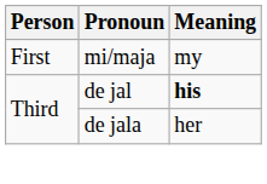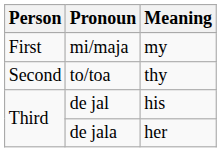 <table class="wikitable">
 <tr>
 <th>Person</th>
 <th>Pronoun</th>
 <th>Meaning</th>
 </tr>
 <tr>
 <td>First</td>
 <td>mi/maja</td>
 <td>my</td>
 </tr>
 <tr>
+<td>Second</td>
+<td>to/toa</td>
+<td>thy</td>
+</tr>
+<tr>
 <td rowspan="2">Third</td>
 <td>de jal</td>
-<td><strong>his</strong></td>
+<td>his</td>
 </tr>
 <tr>
 <td>de jala</td>
 <td>her</td>
 </tr>
 </table>
